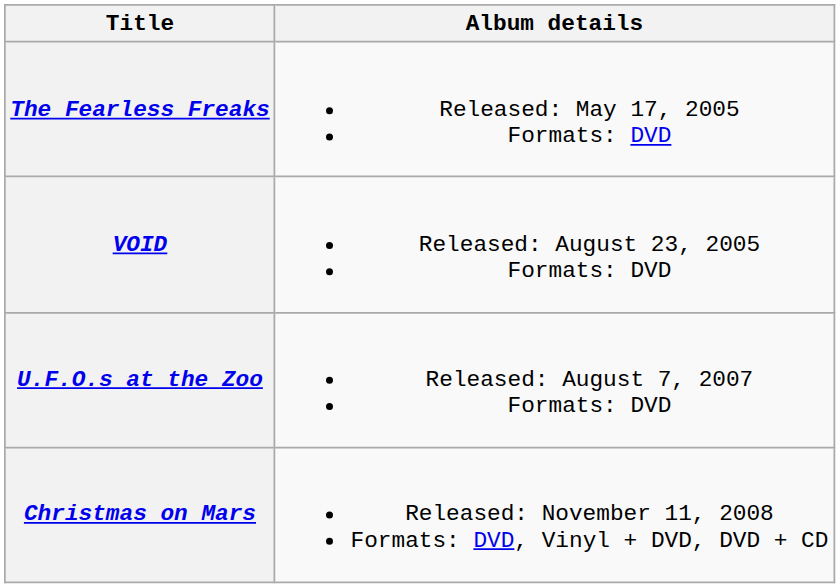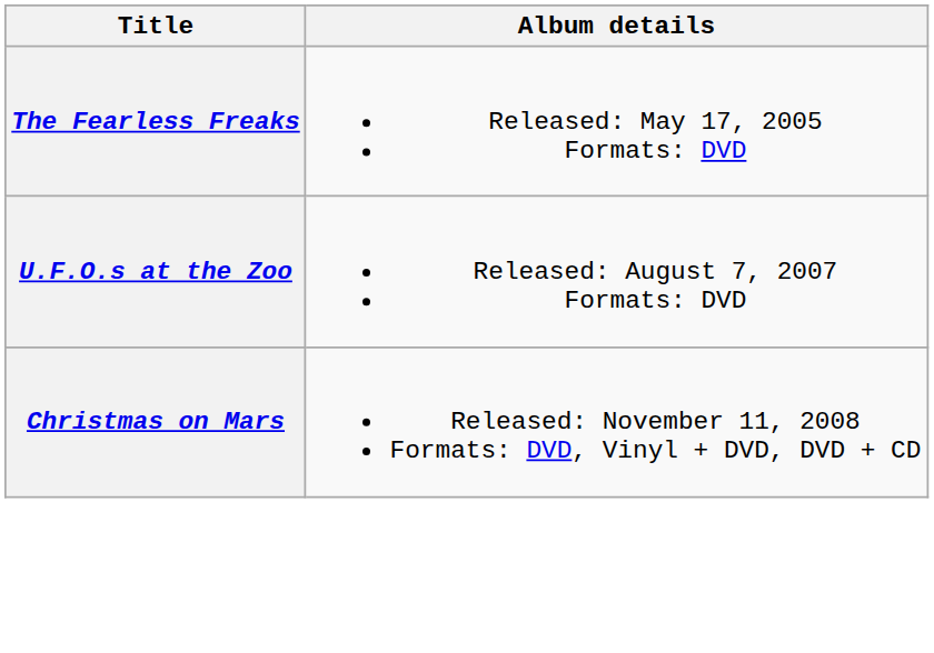 <table class="wikitable plainrowheaders" style="text-align:center;">
 <tr>
 <th scope="col">Title</th>
 <th scope="col">Album details</th>
 </tr>
 <tr>
 <th scope="row"><em><a href='#'>The Fearless Freaks</a></em></th>
 <td><br><ul><li>Released: May 17, 2005</li><li>Formats: <a href='#'>DVD</a></li></ul></td>
 </tr>
 <tr>
-<th scope="row"><em><a href='#'>VOID</a></em></th>
-<td><br><ul><li>Released: August 23, 2005</li><li>Formats: DVD</li></ul></td>
-</tr>
-<tr>
 <th scope="row"><em><a href='#'>U.F.O.s at the Zoo</a></em></th>
 <td><br><ul><li>Released: August 7, 2007</li><li>Formats: DVD</li></ul></td>
 </tr>
 <tr>
 <th scope="row"><em><a href='#'>Christmas on Mars</a></em></th>
 <td><br><ul><li>Released: November 11, 2008</li><li>Formats: <a href='#'>DVD</a>, Vinyl + DVD, DVD + CD</li></ul></td>
 </tr>
 </table>
